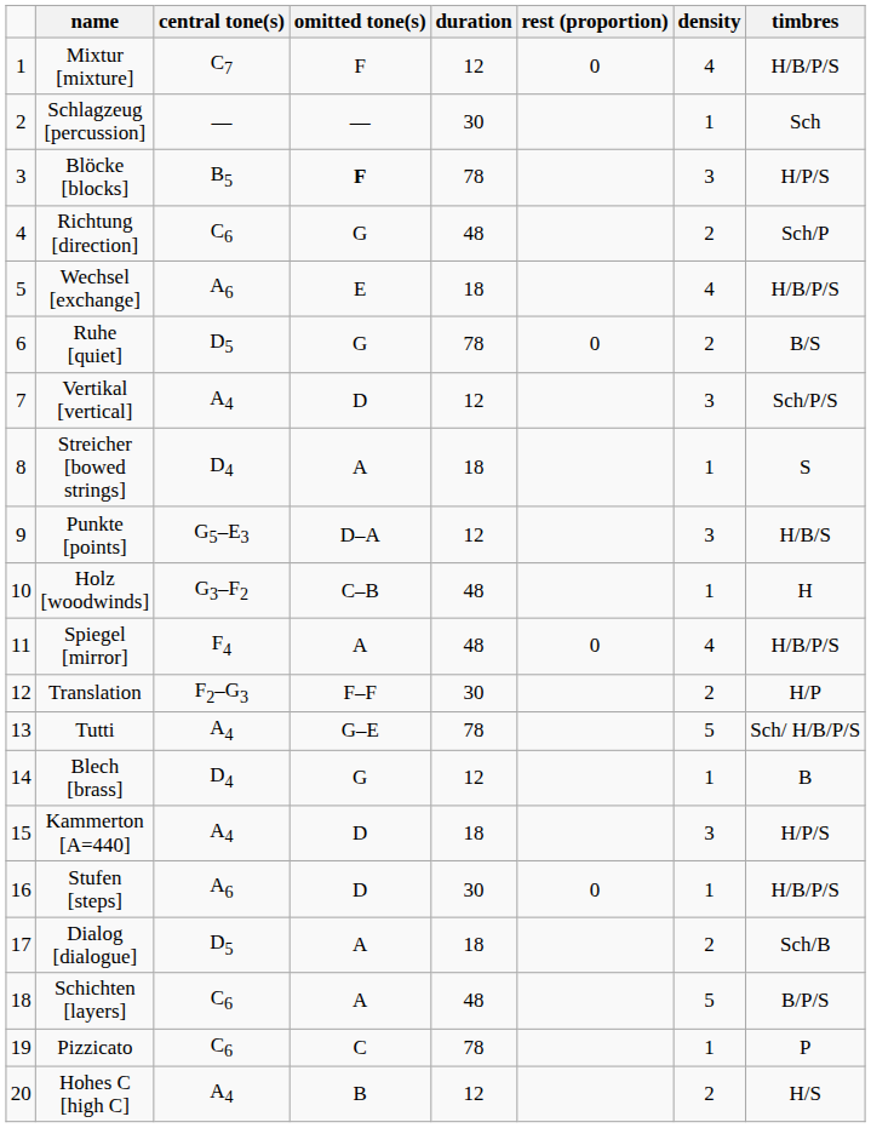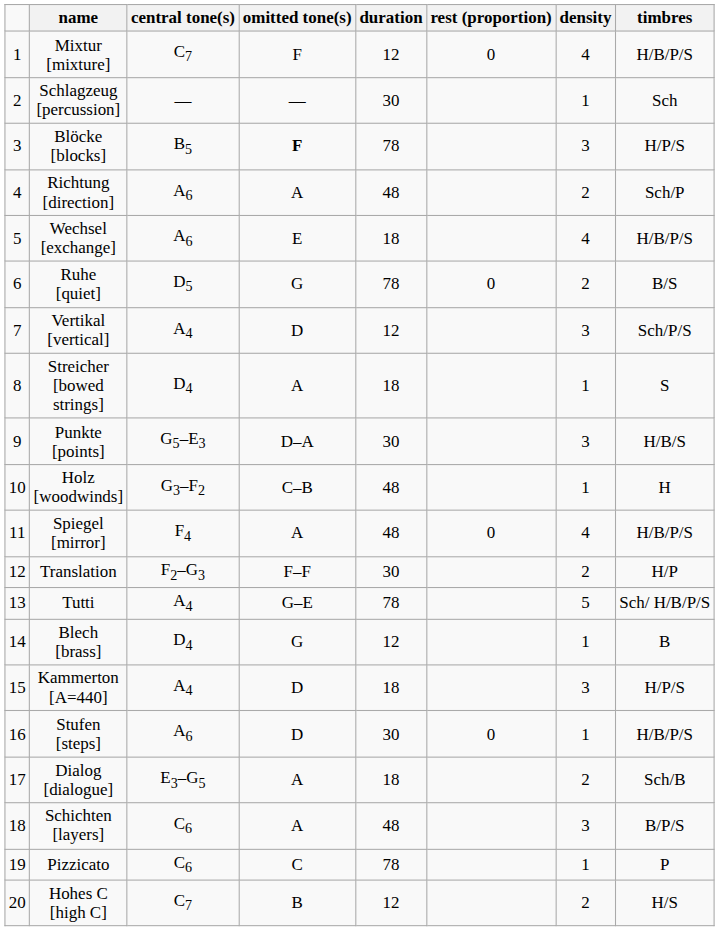 <table class="wikitable" border="1" align="center" style="margin: 1em auto 1em auto; text-align:center">
 <tr>
 <td></td>
 <th width="50">name</th>
 <th>central tone(s)</th>
 <th>omitted tone(s)</th>
 <th>duration</th>
 <th>rest (proportion)</th>
 <th>density</th>
 <th>timbres</th>
 </tr>
 <tr>
 <td>1</td>
 <td>Mixtur<br>[mixture]</td>
 <td>C<sub>7</sub></td>
 <td>F</td>
 <td>12</td>
 <td>0</td>
 <td>4</td>
 <td>H/B/P/S</td>
 </tr>
 <tr>
 <td>2</td>
 <td>Schlagzeug<br>[percussion]</td>
 <td>—</td>
 <td>—</td>
 <td>30</td>
 <td></td>
 <td>1</td>
 <td>Sch</td>
 </tr>
 <tr>
 <td>3</td>
 <td>Blöcke<br>[blocks]</td>
 <td>B<sub>5</sub></td>
 <td><strong>F</strong></td>
 <td>78</td>
 <td></td>
 <td>3</td>
 <td>H/P/S</td>
 </tr>
 <tr>
 <td>4</td>
 <td>Richtung<br>[direction]</td>
-<td>C<sub>6</sub></td>
-<td>G</td>
+<td>A<sub>6</sub></td>
+<td>A</td>
 <td>48</td>
 <td></td>
 <td>2</td>
 <td>Sch/P</td>
 </tr>
 <tr>
 <td>5</td>
 <td>Wechsel<br>[exchange]</td>
 <td>A<sub>6</sub></td>
 <td>E</td>
 <td>18</td>
 <td></td>
 <td>4</td>
 <td>H/B/P/S</td>
 </tr>
 <tr>
 <td>6</td>
 <td>Ruhe<br>[quiet]</td>
 <td>D<sub>5</sub></td>
 <td>G</td>
 <td>78</td>
 <td>0</td>
 <td>2</td>
 <td>B/S</td>
 </tr>
 <tr>
 <td>7</td>
 <td>Vertikal<br>[vertical]</td>
 <td>A<sub>4</sub></td>
 <td>D</td>
 <td>12</td>
 <td></td>
 <td>3</td>
 <td>Sch/P/S</td>
 </tr>
 <tr>
 <td>8</td>
 <td>Streicher<br>[bowed strings]</td>
 <td>D<sub>4</sub></td>
 <td>A</td>
 <td>18</td>
 <td></td>
 <td>1</td>
 <td>S</td>
 </tr>
 <tr>
 <td>9</td>
 <td>Punkte<br>[points]</td>
 <td>G<sub>5</sub>–E<sub>3</sub></td>
 <td>D–A</td>
-<td>12</td>
+<td>30</td>
 <td></td>
 <td>3</td>
 <td>H/B/S</td>
 </tr>
 <tr>
 <td>10</td>
 <td>Holz<br>[woodwinds]</td>
 <td>G<sub>3</sub>–F<sub>2</sub></td>
 <td>C–B</td>
 <td>48</td>
 <td></td>
 <td>1</td>
 <td>H</td>
 </tr>
 <tr>
 <td>11</td>
 <td>Spiegel<br>[mirror]</td>
 <td>F<sub>4</sub></td>
 <td>A</td>
 <td>48</td>
 <td>0</td>
 <td>4</td>
 <td>H/B/P/S</td>
 </tr>
 <tr>
 <td>12</td>
 <td>Translation</td>
 <td>F<sub>2</sub>–G<sub>3</sub></td>
 <td>F–F</td>
 <td>30</td>
 <td></td>
 <td>2</td>
 <td>H/P</td>
 </tr>
 <tr>
 <td>13</td>
 <td>Tutti</td>
 <td>A<sub>4</sub></td>
 <td>G–E</td>
 <td>78</td>
 <td></td>
 <td>5</td>
 <td>Sch/ H/B/P/S</td>
 </tr>
 <tr>
 <td>14</td>
 <td>Blech<br>[brass]</td>
 <td>D<sub>4</sub></td>
 <td>G</td>
 <td>12</td>
 <td></td>
 <td>1</td>
 <td>B</td>
 </tr>
 <tr>
 <td>15</td>
 <td>Kammerton<br>[A=440]</td>
 <td>A<sub>4</sub></td>
 <td>D</td>
 <td>18</td>
 <td></td>
 <td>3</td>
 <td>H/P/S</td>
 </tr>
 <tr>
 <td>16</td>
 <td>Stufen<br>[steps]</td>
 <td>A<sub>6</sub></td>
 <td>D</td>
 <td>30</td>
 <td>0</td>
 <td>1</td>
 <td>H/B/P/S</td>
 </tr>
 <tr>
 <td>17</td>
 <td>Dialog<br>[dialogue]</td>
-<td>D<sub>5</sub></td>
+<td>E<sub>3</sub>–G<sub>5</sub></td>
 <td>A</td>
 <td>18</td>
 <td></td>
 <td>2</td>
 <td>Sch/B</td>
 </tr>
 <tr>
 <td>18</td>
 <td>Schichten<br>[layers]</td>
 <td>C<sub>6</sub></td>
 <td>A</td>
 <td>48</td>
 <td></td>
-<td>5</td>
+<td>3</td>
 <td>B/P/S</td>
 </tr>
 <tr>
 <td>19</td>
 <td>Pizzicato</td>
 <td>C<sub>6</sub></td>
 <td>C</td>
 <td>78</td>
 <td></td>
 <td>1</td>
 <td>P</td>
 </tr>
 <tr>
 <td>20</td>
 <td>Hohes C<br>[high C]</td>
-<td>A<sub>4</sub></td>
+<td>C<sub>7</sub></td>
 <td>B</td>
 <td>12</td>
 <td></td>
 <td>2</td>
 <td>H/S</td>
 </tr>
 </table>
